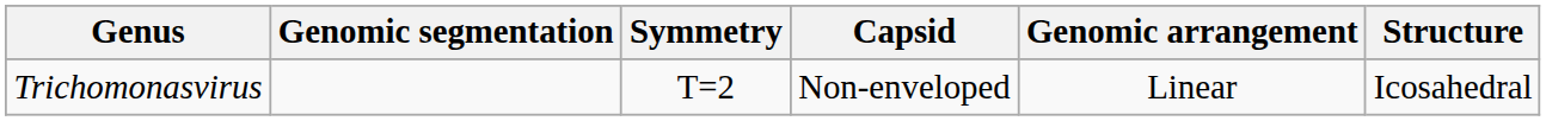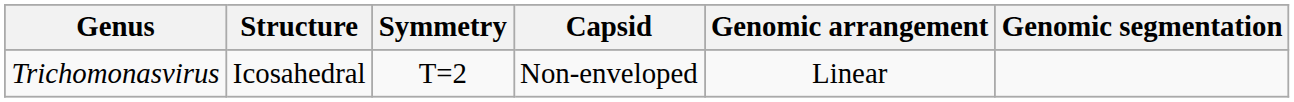 <table class="wikitable sortable" style="text-align:center">
 <tr>
 <th>Genus</th>
-<th>Genomic segmentation</th>
+<th>Structure</th>
 <th>Symmetry</th>
 <th>Capsid</th>
 <th>Genomic arrangement</th>
-<th>Structure</th>
+<th>Genomic segmentation</th>
 </tr>
 <tr>
 <td><em>Trichomonasvirus</em></td>
-<td></td>
+<td>Icosahedral</td>
 <td>T=2</td>
 <td>Non-enveloped</td>
 <td>Linear</td>
-<td>Icosahedral</td>
+<td></td>
 </tr>
 </table>
